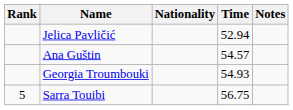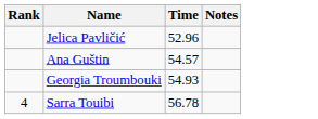 <table class="wikitable sortable" style="text-align:center">
 <tr>
 <th>Rank</th>
 <th>Name</th>
-<th>Nationality</th>
 <th>Time</th>
 <th>Notes</th>
 </tr>
 <tr>
 <td></td>
 <td align=left><a href='#'>Jelica Pavličić</a></td>
-<td align=left></td>
-<td>52.94</td>
+<td>52.96</td>
 <td></td>
 </tr>
 <tr>
 <td></td>
 <td align=left><a href='#'>Ana Guštin</a></td>
-<td align=left></td>
 <td>54.57</td>
 <td></td>
 </tr>
 <tr>
 <td></td>
 <td align=left><a href='#'>Georgia Troumbouki</a></td>
-<td align=left></td>
 <td>54.93</td>
 <td></td>
 </tr>
 <tr>
-<td>5</td>
+<td>4</td>
 <td align=left><a href='#'>Sarra Touibi</a></td>
-<td align=left></td>
-<td>56.75</td>
+<td>56.78</td>
 <td></td>
 </tr>
 </table>
